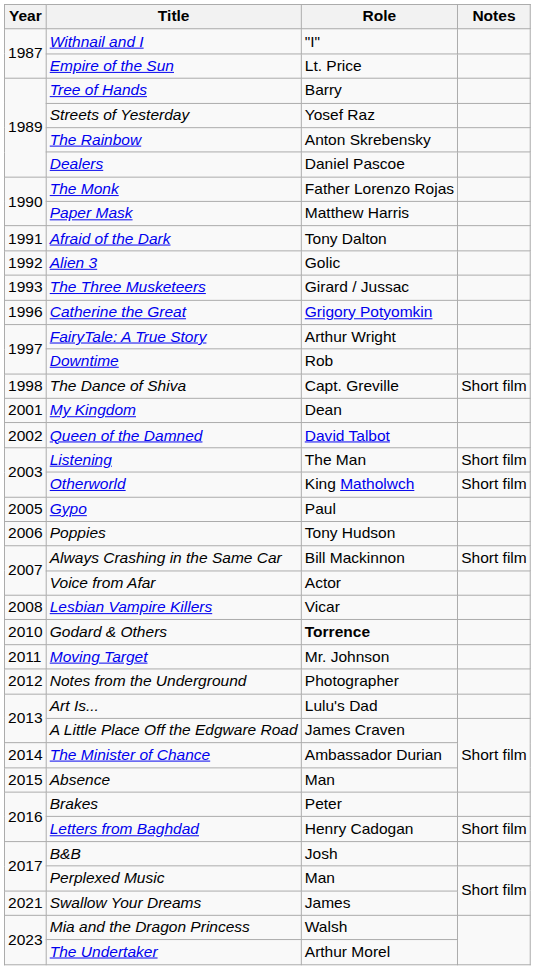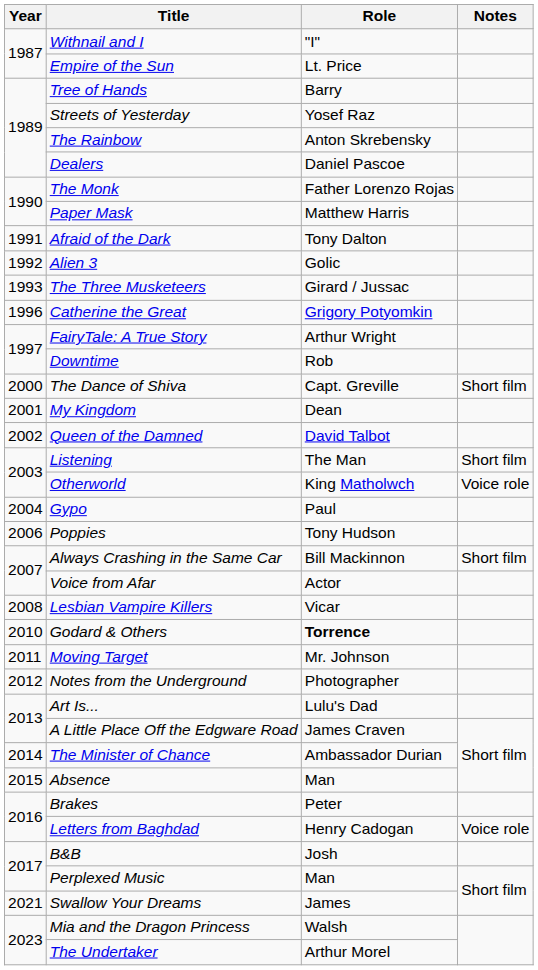 <table class="wikitable sortable">
 <tr>
 <th>Year</th>
 <th>Title</th>
 <th>Role</th>
 <th class="unsortable">Notes</th>
 </tr>
 <tr>
 <td rowspan=2>1987</td>
 <td><em><a href='#'>Withnail and I</a></em></td>
 <td>"I"</td>
 <td></td>
 </tr>
 <tr>
 <td><em><a href='#'>Empire of the Sun</a></em></td>
 <td>Lt. Price</td>
 <td></td>
 </tr>
 <tr>
 <td rowspan=4>1989</td>
 <td><em><a href='#'>Tree of Hands</a></em></td>
 <td>Barry</td>
 <td></td>
 </tr>
 <tr>
 <td><em>Streets of Yesterday</em></td>
 <td>Yosef Raz</td>
 <td></td>
 </tr>
 <tr>
 <td><em><a href='#'>The Rainbow</a></em></td>
 <td>Anton Skrebensky</td>
 <td></td>
 </tr>
 <tr>
 <td><em><a href='#'>Dealers</a></em></td>
 <td>Daniel Pascoe</td>
 <td></td>
 </tr>
 <tr>
 <td rowspan=2>1990</td>
 <td><em><a href='#'>The Monk</a></em></td>
 <td>Father Lorenzo Rojas</td>
 <td></td>
 </tr>
 <tr>
 <td><em><a href='#'>Paper Mask</a></em></td>
 <td>Matthew Harris</td>
 <td></td>
 </tr>
 <tr>
 <td>1991</td>
 <td><em><a href='#'>Afraid of the Dark</a></em></td>
 <td>Tony Dalton</td>
 <td></td>
 </tr>
 <tr>
 <td>1992</td>
 <td><em><a href='#'>Alien 3</a></em></td>
 <td>Golic</td>
 <td></td>
 </tr>
 <tr>
 <td>1993</td>
 <td><em><a href='#'>The Three Musketeers</a></em></td>
 <td>Girard / Jussac</td>
 <td></td>
 </tr>
 <tr>
 <td>1996</td>
 <td><em><a href='#'>Catherine the Great</a></em></td>
 <td><a href='#'>Grigory Potyomkin</a></td>
 <td></td>
 </tr>
 <tr>
 <td rowspan=2>1997</td>
 <td><em><a href='#'>FairyTale: A True Story</a></em></td>
 <td>Arthur Wright</td>
 <td></td>
 </tr>
 <tr>
 <td><em><a href='#'>Downtime</a></em></td>
 <td>Rob</td>
 <td></td>
 </tr>
 <tr>
-<td>1998</td>
+<td>2000</td>
 <td><em>The Dance of Shiva</em></td>
 <td>Capt. Greville</td>
 <td>Short film</td>
 </tr>
 <tr>
 <td>2001</td>
 <td><em><a href='#'>My Kingdom</a></em></td>
 <td>Dean</td>
 <td></td>
 </tr>
 <tr>
 <td>2002</td>
 <td><em><a href='#'>Queen of the Damned</a></em></td>
 <td><a href='#'>David Talbot</a></td>
 <td></td>
 </tr>
 <tr>
 <td rowspan=2>2003</td>
 <td><em><a href='#'>Listening</a></em></td>
 <td>The Man</td>
 <td>Short film</td>
 </tr>
 <tr>
 <td><em><a href='#'>Otherworld</a></em></td>
 <td>King <a href='#'>Matholwch</a></td>
-<td>Short film</td>
+<td>Voice role</td>
 </tr>
 <tr>
-<td>2005</td>
+<td>2004</td>
 <td><em><a href='#'>Gypo</a></em></td>
 <td>Paul</td>
 <td></td>
 </tr>
 <tr>
 <td>2006</td>
 <td><em>Poppies</em></td>
 <td>Tony Hudson</td>
 <td></td>
 </tr>
 <tr>
 <td rowspan="2">2007</td>
 <td><em>Always Crashing in the Same Car</em></td>
 <td>Bill Mackinnon</td>
 <td>Short film</td>
 </tr>
 <tr>
 <td><em>Voice from Afar</em></td>
 <td>Actor</td>
 <td></td>
 </tr>
 <tr>
 <td>2008</td>
 <td><em><a href='#'>Lesbian Vampire Killers</a></em></td>
 <td>Vicar</td>
 <td></td>
 </tr>
 <tr>
 <td>2010</td>
 <td><em>Godard & Others</em></td>
 <td><strong>Torrence</strong></td>
 <td></td>
 </tr>
 <tr>
 <td>2011</td>
 <td><em><a href='#'>Moving Target</a></em></td>
 <td>Mr. Johnson</td>
 <td></td>
 </tr>
 <tr>
 <td>2012</td>
 <td><em>Notes from the Underground</em></td>
 <td>Photographer</td>
 <td></td>
 </tr>
 <tr>
 <td rowspan="2">2013</td>
 <td><em>Art Is...</em></td>
 <td>Lulu's Dad</td>
 <td></td>
 </tr>
 <tr>
 <td><em>A Little Place Off the Edgware Road</em></td>
 <td>James Craven</td>
 <td rowspan="3">Short film</td>
 </tr>
 <tr>
 <td>2014</td>
 <td><em><a href='#'>The Minister of Chance</a></em></td>
 <td>Ambassador Durian</td>
 </tr>
 <tr>
 <td>2015</td>
 <td><em>Absence</em></td>
 <td>Man</td>
 </tr>
 <tr>
 <td rowspan=2>2016</td>
 <td><em>Brakes</em></td>
 <td>Peter</td>
 <td></td>
 </tr>
 <tr>
 <td><em><a href='#'>Letters from Baghdad</a></em></td>
 <td>Henry Cadogan</td>
-<td>Short film</td>
+<td>Voice role</td>
 </tr>
 <tr>
 <td rowspan="2">2017</td>
 <td><em>B&B</em></td>
 <td>Josh</td>
 <td></td>
 </tr>
 <tr>
 <td><em>Perplexed Music</em></td>
 <td>Man</td>
 <td rowspan="2">Short film</td>
 </tr>
 <tr>
 <td>2021</td>
 <td><em>Swallow Your Dreams</em></td>
 <td>James</td>
 </tr>
 <tr>
 <td rowspan="2">2023</td>
 <td><em>Mia and the Dragon Princess</em></td>
 <td>Walsh</td>
 </tr>
 <tr>
 <td><a href='#'><em>The Undertaker</em></a></td>
 <td>Arthur Morel</td>
 </tr>
 </table>
